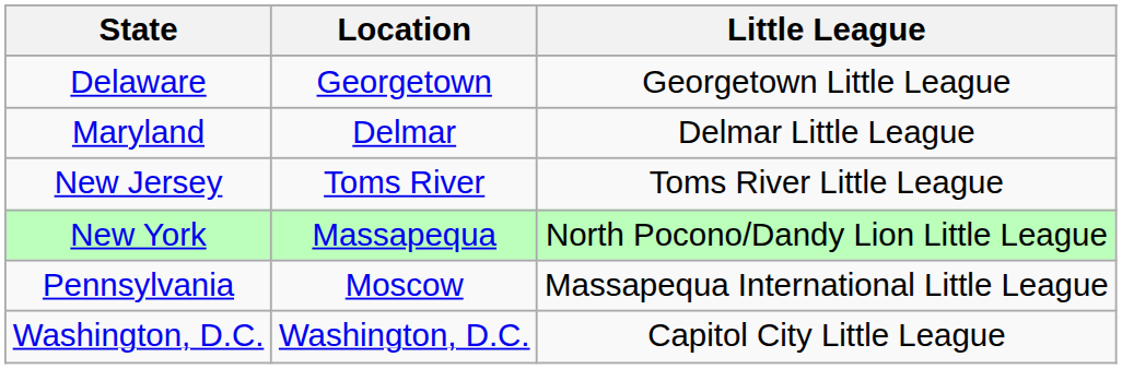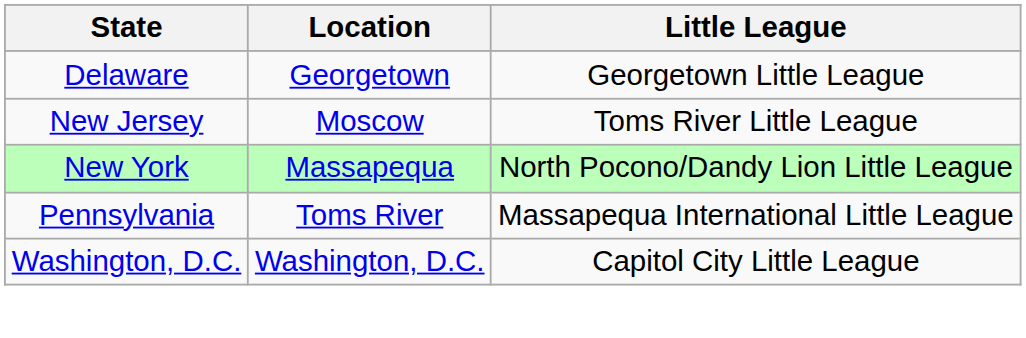 <table class="wikitable">
 <tr>
 <th>State</th>
 <th>Location</th>
 <th>Little League</th>
 </tr>
 <tr>
 <td align=center> <a href='#'>Delaware</a></td>
 <td align=center><a href='#'>Georgetown</a></td>
 <td align=center>Georgetown Little League</td>
 </tr>
 <tr>
-<td align=center> <a href='#'>Maryland</a></td>
-<td align=center><a href='#'>Delmar</a></td>
-<td align=center>Delmar Little League</td>
-</tr>
-<tr>
 <td align=center> <a href='#'>New Jersey</a></td>
-<td align=center><a href='#'>Toms River</a></td>
+<td align=center><a href='#'>Moscow</a></td>
 <td align=center>Toms River Little League</td>
 </tr>
 <tr bgcolor=#bbffbb>
 <td align=center> <a href='#'>New York</a></td>
 <td align=center><a href='#'>Massapequa</a></td>
 <td align=center>North Pocono/Dandy Lion Little League</td>
 </tr>
 <tr>
 <td align=center> <a href='#'>Pennsylvania</a></td>
-<td align=center><a href='#'>Moscow</a></td>
+<td align=center><a href='#'>Toms River</a></td>
 <td align=center>Massapequa International Little League</td>
 </tr>
 <tr>
 <td align=center> <a href='#'>Washington, D.C.</a></td>
 <td align=center><a href='#'>Washington, D.C.</a></td>
 <td align=center>Capitol City Little League</td>
 </tr>
 </table>
